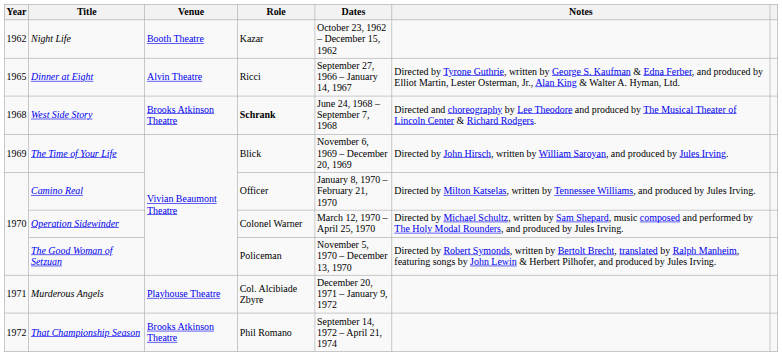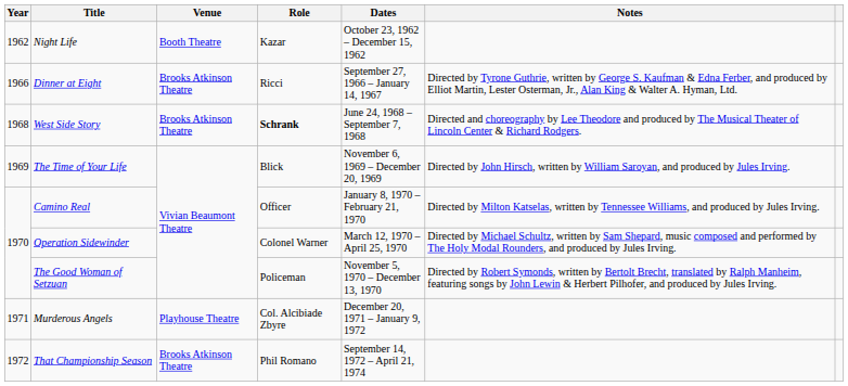 <table class="wikitable sortable">
 <tr>
 <th scope="col" style="width:1%;">Year</th>
 <th scope="col" style="width:15%;">Title</th>
 <th scope="col" style="width:12%;">Venue</th>
 <th scope="col" style="width:10%;">Role</th>
 <th scope="col" style="width:10%;">Dates</th>
 <th class="unsortable">Notes</th>
 <th scope="col" style="width:1%;" class="unsortable"></th>
 </tr>
 <tr>
 <td>1962</td>
 <td><em>Night Life</em></td>
 <td><a href='#'>Booth Theatre</a></td>
 <td>Kazar</td>
 <td>October 23, 1962 – December 15, 1962</td>
 <td></td>
 <td></td>
 </tr>
 <tr>
-<td>1965</td>
+<td>1966</td>
 <td><em><a href='#'>Dinner at Eight</a></em></td>
-<td><a href='#'>Alvin Theatre</a></td>
+<td><a href='#'>Brooks Atkinson Theatre</a></td>
 <td>Ricci</td>
 <td>September 27, 1966 – January 14, 1967</td>
 <td>Directed by <a href='#'>Tyrone Guthrie</a>, written by <a href='#'>George S. Kaufman</a> & <a href='#'>Edna Ferber</a>, and produced by Elliot Martin, Lester Osterman, Jr., <a href='#'>Alan King</a> & Walter A. Hyman, Ltd.</td>
 <td></td>
 </tr>
 <tr>
 <td>1968</td>
 <td><em><a href='#'>West Side Story</a></em></td>
 <td><a href='#'>Brooks Atkinson Theatre</a></td>
 <td><strong>Schrank</strong></td>
 <td>June 24, 1968 – September 7, 1968</td>
 <td>Directed and <a href='#'>choreography</a> by <a href='#'>Lee Theodore</a> and produced by <a href='#'>The Musical Theater of Lincoln Center</a> & <a href='#'>Richard Rodgers</a>.</td>
 <td></td>
 </tr>
 <tr>
 <td>1969</td>
 <td><em><a href='#'>The Time of Your Life</a></em></td>
 <td rowspan="4"><a href='#'>Vivian Beaumont Theatre</a></td>
 <td>Blick</td>
 <td>November 6, 1969 – December 20, 1969</td>
 <td>Directed by <a href='#'>John Hirsch</a>, written by <a href='#'>William Saroyan</a>, and produced by <a href='#'>Jules Irving</a>.</td>
 <td></td>
 </tr>
 <tr>
 <td rowspan="3">1970</td>
 <td><em><a href='#'>Camino Real</a></em></td>
 <td>Officer</td>
 <td>January 8, 1970 – February 21, 1970</td>
 <td>Directed by <a href='#'>Milton Katselas</a>, written by <a href='#'>Tennessee Williams</a>, and produced by Jules Irving.</td>
 <td></td>
 </tr>
 <tr>
 <td><em><a href='#'>Operation Sidewinder</a></em></td>
 <td>Colonel Warner</td>
 <td>March 12, 1970 – April 25, 1970</td>
 <td>Directed by <a href='#'>Michael Schultz</a>, written by <a href='#'>Sam Shepard</a>, music <a href='#'>composed</a> and performed by <a href='#'>The Holy Modal Rounders</a>, and produced by Jules Irving.</td>
 <td></td>
 </tr>
 <tr>
 <td><em><a href='#'>The Good Woman of Setzuan</a></em></td>
 <td>Policeman</td>
 <td>November 5, 1970 – December 13, 1970</td>
 <td>Directed by <a href='#'>Robert Symonds</a>, written by <a href='#'>Bertolt Brecht</a>, <a href='#'>translated</a> by <a href='#'>Ralph Manheim</a>, featuring songs by <a href='#'>John Lewin</a> & Herbert Pilhofer, and produced by Jules Irving.</td>
 <td></td>
 </tr>
 <tr>
 <td>1971</td>
 <td><em>Murderous Angels</em></td>
 <td><a href='#'>Playhouse Theatre</a></td>
 <td>Col. Alcibiade Zbyre</td>
 <td>December 20, 1971 – January 9, 1972</td>
 <td></td>
 <td></td>
 </tr>
 <tr>
 <td>1972</td>
 <td><em><a href='#'>That Championship Season</a></em></td>
 <td><a href='#'>Brooks Atkinson Theatre</a></td>
 <td>Phil Romano</td>
 <td>September 14, 1972 – April 21, 1974</td>
 <td></td>
 <td></td>
 </tr>
 </table>
